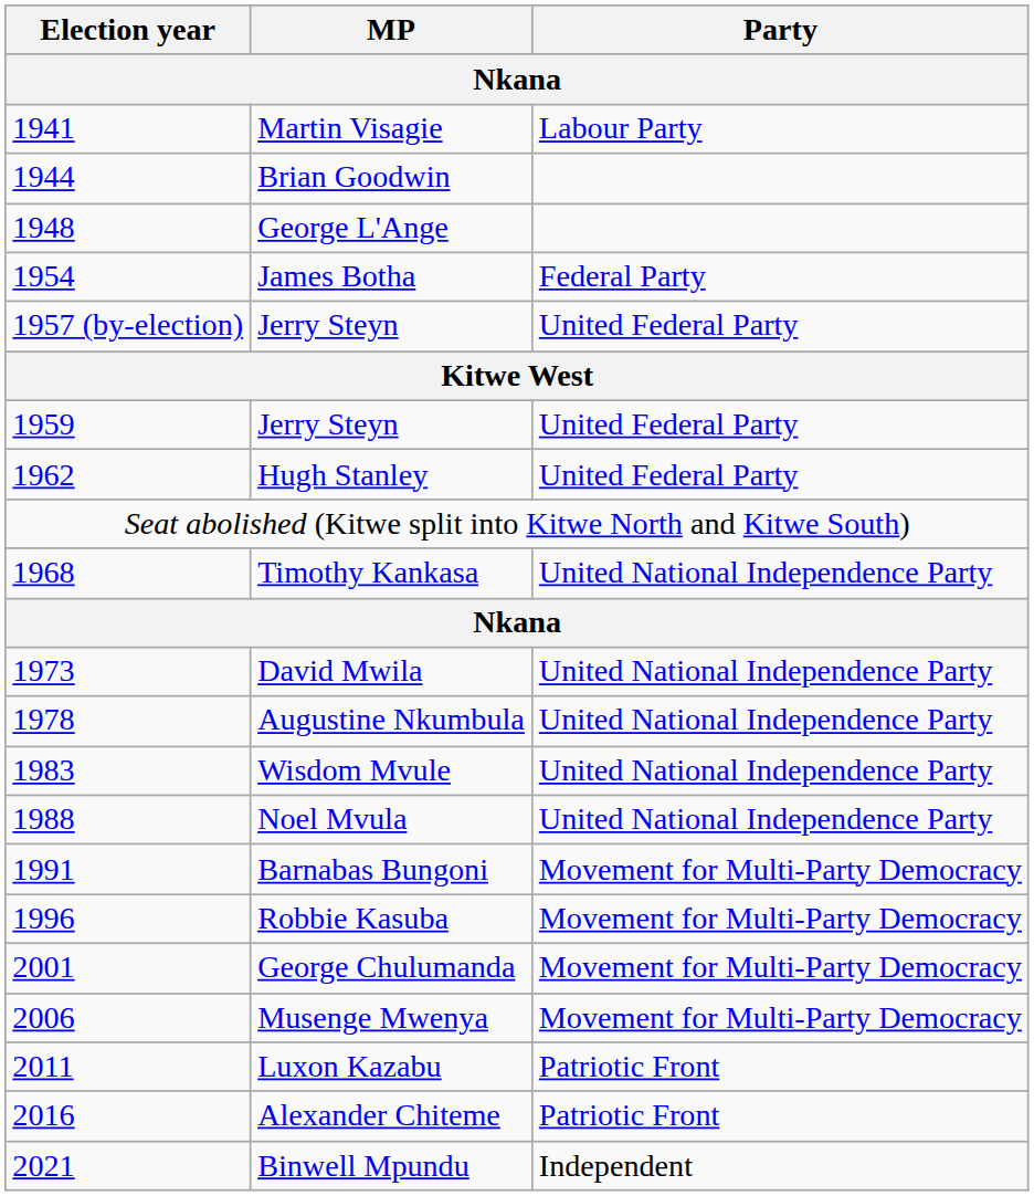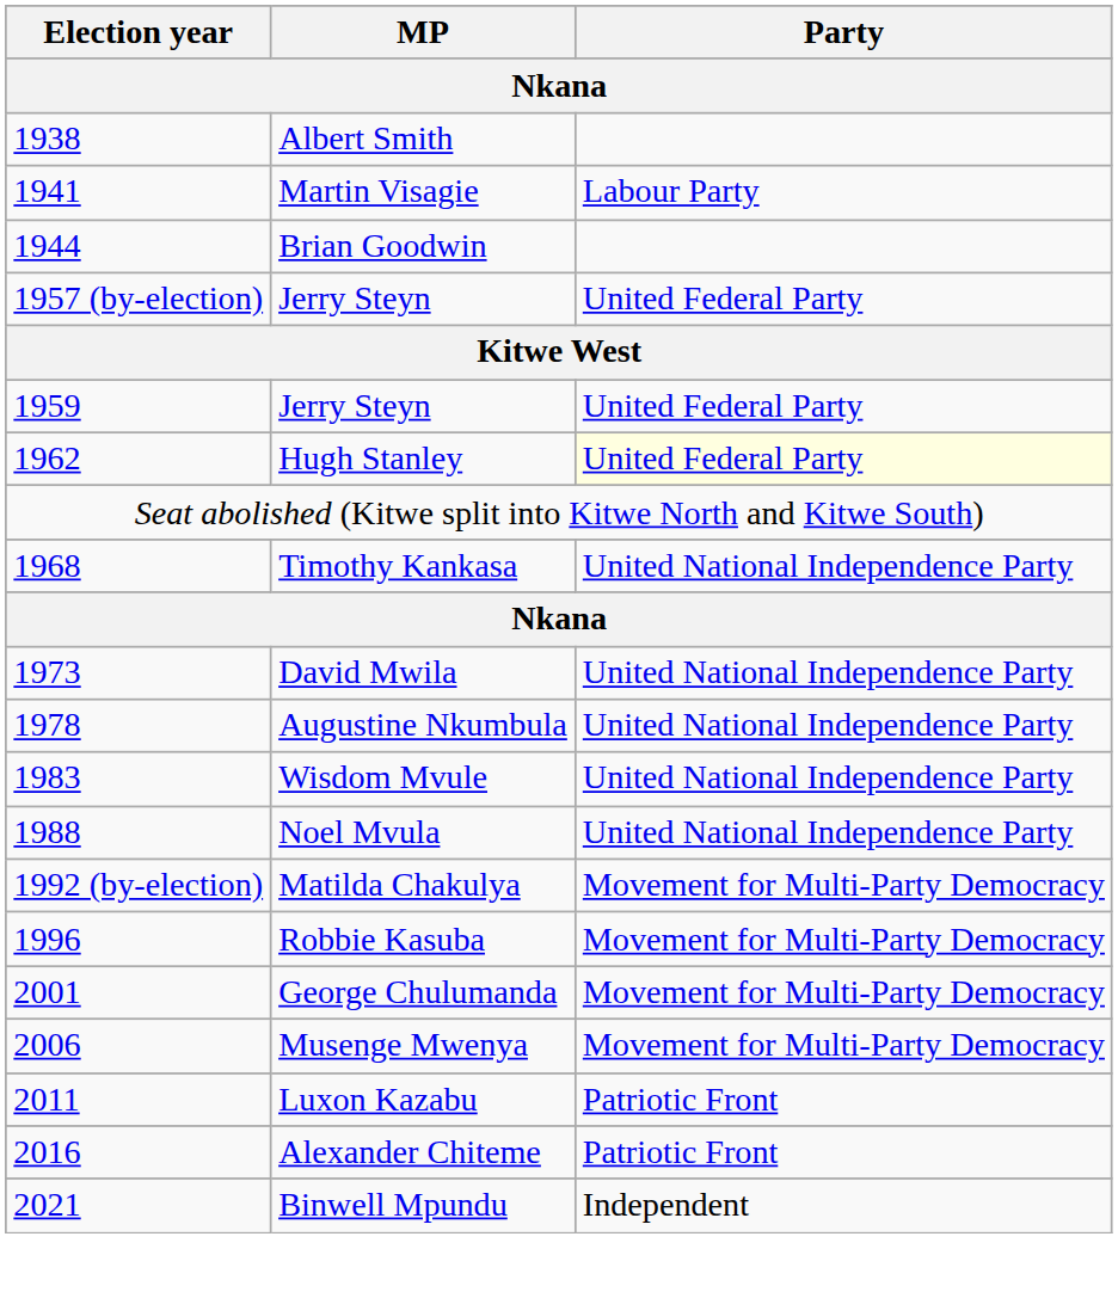 <table class=wikitable>
 <tr>
 <th>Election year</th>
 <th>MP</th>
 <th>Party</th>
 </tr>
 <tr>
 <th colspan=3>Nkana</th>
 </tr>
 <tr>
+<td><a href='#'>1938</a></td>
+<td><a href='#'>Albert Smith</a></td>
+<td></td>
+</tr>
+<tr>
 <td><a href='#'>1941</a></td>
 <td><a href='#'>Martin Visagie</a></td>
 <td><a href='#'>Labour Party</a></td>
 </tr>
 <tr>
 <td><a href='#'>1944</a></td>
 <td><a href='#'>Brian Goodwin</a></td>
 <td></td>
-</tr>
-<tr>
-<td><a href='#'>1948</a></td>
-<td><a href='#'>George L'Ange</a></td>
-<td></td>
-</tr>
-<tr>
-<td><a href='#'>1954</a></td>
-<td><a href='#'>James Botha</a></td>
-<td><a href='#'>Federal Party</a></td>
 </tr>
 <tr>
 <td><a href='#'>1957 (by-election)</a></td>
 <td><a href='#'>Jerry Steyn</a></td>
 <td><a href='#'>United Federal Party</a></td>
 </tr>
 <tr>
 <th colspan=3>Kitwe West</th>
 </tr>
 <tr>
 <td><a href='#'>1959</a></td>
 <td><a href='#'>Jerry Steyn</a></td>
 <td><a href='#'>United Federal Party</a></td>
 </tr>
 <tr>
 <td><a href='#'>1962</a></td>
 <td><a href='#'>Hugh Stanley</a></td>
-<td><a href='#'>United Federal Party</a></td>
+<td style="background: lightyellow;"><a href='#'>United Federal Party</a></td>
 </tr>
 <tr>
 <td colspan=3 align=center><em>Seat abolished</em> (Kitwe split into <a href='#'>Kitwe North</a> and <a href='#'>Kitwe South</a>)</td>
 </tr>
 <tr>
 <td><a href='#'>1968</a></td>
 <td><a href='#'>Timothy Kankasa</a></td>
 <td><a href='#'>United National Independence Party</a></td>
 </tr>
 <tr>
 <th colspan=3>Nkana</th>
 </tr>
 <tr>
 <td><a href='#'>1973</a></td>
 <td><a href='#'>David Mwila</a></td>
 <td><a href='#'>United National Independence Party</a></td>
 </tr>
 <tr>
 <td><a href='#'>1978</a></td>
 <td><a href='#'>Augustine Nkumbula</a></td>
 <td><a href='#'>United National Independence Party</a></td>
 </tr>
 <tr>
 <td><a href='#'>1983</a></td>
 <td><a href='#'>Wisdom Mvule</a></td>
 <td><a href='#'>United National Independence Party</a></td>
 </tr>
 <tr>
 <td><a href='#'>1988</a></td>
 <td><a href='#'>Noel Mvula</a></td>
 <td><a href='#'>United National Independence Party</a></td>
 </tr>
 <tr>
-<td><a href='#'>1991</a></td>
-<td><a href='#'>Barnabas Bungoni</a></td>
+<td><a href='#'>1992 (by-election)</a></td>
+<td><a href='#'>Matilda Chakulya</a></td>
 <td><a href='#'>Movement for Multi-Party Democracy</a></td>
 </tr>
 <tr>
 <td><a href='#'>1996</a></td>
 <td><a href='#'>Robbie Kasuba</a></td>
 <td><a href='#'>Movement for Multi-Party Democracy</a></td>
 </tr>
 <tr>
 <td><a href='#'>2001</a></td>
 <td><a href='#'>George Chulumanda</a></td>
 <td><a href='#'>Movement for Multi-Party Democracy</a></td>
 </tr>
 <tr>
 <td><a href='#'>2006</a></td>
 <td><a href='#'>Musenge Mwenya</a></td>
 <td><a href='#'>Movement for Multi-Party Democracy</a></td>
 </tr>
 <tr>
 <td><a href='#'>2011</a></td>
 <td><a href='#'>Luxon Kazabu</a></td>
 <td><a href='#'>Patriotic Front</a></td>
 </tr>
 <tr>
 <td><a href='#'>2016</a></td>
 <td><a href='#'>Alexander Chiteme</a></td>
 <td><a href='#'>Patriotic Front</a></td>
 </tr>
 <tr>
 <td><a href='#'>2021</a></td>
 <td><a href='#'>Binwell Mpundu</a></td>
 <td>Independent</td>
 </tr>
 </table>
